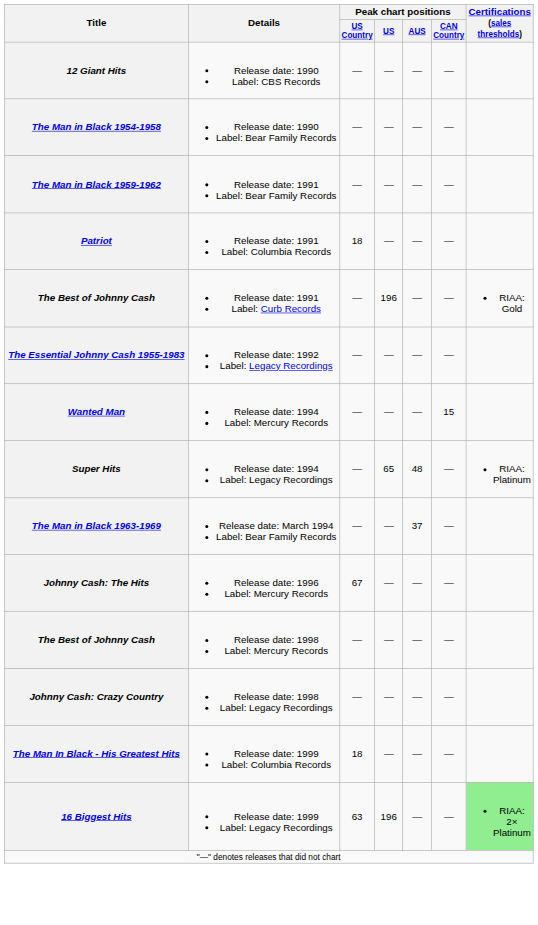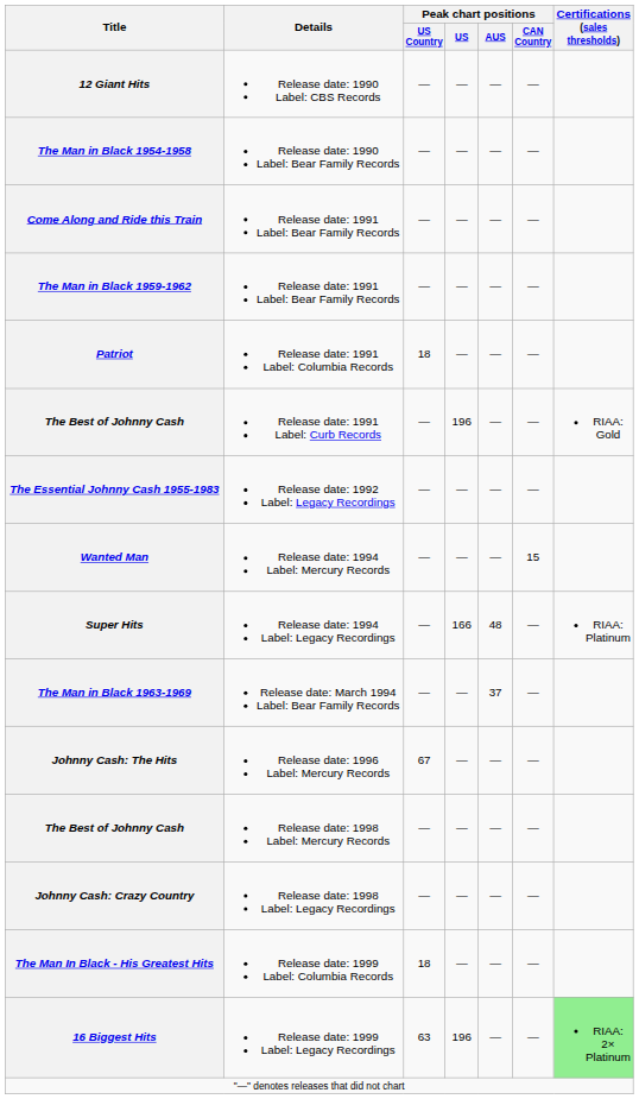 <table class="wikitable plainrowheaders" style="text-align:center;">
 <tr>
 <th rowspan="2" style="width:24em;">Title</th>
 <th rowspan="2" style="width:18em;">Details</th>
 <th colspan="4">Peak chart positions</th>
 <th rowspan="2"><a href='#'>Certifications</a><br><small>(<a href='#'>sales thresholds</a>)</small></th>
 </tr>
 <tr style="font-size:smaller;">
 <th style="width:45px;"><a href='#'>US Country</a></th>
 <th style="width:45px;"><a href='#'>US</a></th>
 <th style="width:45px;"><a href='#'>AUS</a></th>
 <th style="width:45px;"><a href='#'>CAN Country</a></th>
 </tr>
 <tr>
 <th scope="row"><em>12 Giant Hits</em></th>
 <td><br><ul><li>Release date: 1990</li><li>Label: CBS Records</li></ul></td>
 <td>—</td>
 <td>—</td>
 <td>—</td>
 <td>—</td>
 <td></td>
 </tr>
 <tr>
 <th scope="row"><em><a href='#'>The Man in Black 1954-1958</a></em></th>
 <td><br><ul><li>Release date: 1990</li><li>Label: Bear Family Records</li></ul></td>
+<td>—</td>
+<td>—</td>
+<td>—</td>
+<td>—</td>
+<td></td>
+</tr>
+<tr>
+<th scope="row"><em><a href='#'>Come Along and Ride this Train</a></em></th>
+<td><br><ul><li>Release date: 1991</li><li>Label: Bear Family Records</li></ul></td>
 <td>—</td>
 <td>—</td>
 <td>—</td>
 <td>—</td>
 <td></td>
 </tr>
 <tr>
 <th scope="row"><em><a href='#'>The Man in Black 1959-1962</a></em></th>
 <td><br><ul><li>Release date: 1991</li><li>Label: Bear Family Records</li></ul></td>
 <td>—</td>
 <td>—</td>
 <td>—</td>
 <td>—</td>
 <td></td>
 </tr>
 <tr>
 <th scope="row"><em><a href='#'>Patriot</a></em></th>
 <td><br><ul><li>Release date: 1991</li><li>Label: Columbia Records</li></ul></td>
 <td>18</td>
 <td>—</td>
 <td>—</td>
 <td>—</td>
 <td></td>
 </tr>
 <tr>
 <th scope="row"><em>The Best of Johnny Cash</em></th>
 <td><br><ul><li>Release date: 1991</li><li>Label: <a href='#'>Curb Records</a></li></ul></td>
 <td>—</td>
 <td>196</td>
 <td>—</td>
 <td>—</td>
 <td><br><ul><li>RIAA: Gold</li></ul></td>
 </tr>
 <tr>
 <th scope="row"><em><a href='#'>The Essential Johnny Cash 1955-1983</a></em></th>
 <td><br><ul><li>Release date: 1992</li><li>Label: <a href='#'>Legacy Recordings</a></li></ul></td>
 <td>—</td>
 <td>—</td>
 <td>—</td>
 <td>—</td>
 <td></td>
 </tr>
 <tr>
 <th scope="row"><em><a href='#'>Wanted Man</a></em></th>
 <td><br><ul><li>Release date: 1994</li><li>Label: Mercury Records</li></ul></td>
 <td>—</td>
 <td>—</td>
 <td>—</td>
 <td>15</td>
 <td></td>
 </tr>
 <tr>
 <th scope="row"><em>Super Hits</em></th>
 <td><br><ul><li>Release date: 1994</li><li>Label: Legacy Recordings</li></ul></td>
 <td>—</td>
-<td>65</td>
+<td>166</td>
 <td>48</td>
 <td>—</td>
 <td><br><ul><li>RIAA: Platinum</li></ul></td>
 </tr>
 <tr>
 <th scope="row"><em><a href='#'>The Man in Black 1963-1969</a></em></th>
 <td><br><ul><li>Release date: March 1994</li><li>Label: Bear Family Records</li></ul></td>
 <td>—</td>
 <td>—</td>
 <td>37</td>
 <td>—</td>
 <td></td>
 </tr>
 <tr>
 <th scope="row"><em>Johnny Cash: The Hits</em></th>
 <td><br><ul><li>Release date: 1996</li><li>Label: Mercury Records</li></ul></td>
 <td>67</td>
 <td>—</td>
 <td>—</td>
 <td>—</td>
 <td></td>
 </tr>
 <tr>
 <th scope="row"><em>The Best of Johnny Cash</em></th>
 <td><br><ul><li>Release date: 1998</li><li>Label: Mercury Records</li></ul></td>
 <td>—</td>
 <td>—</td>
 <td>—</td>
 <td>—</td>
 <td></td>
 </tr>
 <tr>
 <th scope="row"><em>Johnny Cash: Crazy Country</em></th>
 <td><br><ul><li>Release date: 1998</li><li>Label: Legacy Recordings</li></ul></td>
 <td>—</td>
 <td>—</td>
 <td>—</td>
 <td>—</td>
 <td></td>
 </tr>
 <tr>
 <th scope="row"><em><a href='#'>The Man In Black - His Greatest Hits</a></em></th>
 <td><br><ul><li>Release date: 1999</li><li>Label: Columbia Records</li></ul></td>
 <td>18</td>
 <td>—</td>
 <td>—</td>
 <td>—</td>
 <td></td>
 </tr>
 <tr>
 <th scope="row"><em><a href='#'>16 Biggest Hits</a></em></th>
 <td><br><ul><li>Release date: 1999</li><li>Label: Legacy Recordings</li></ul></td>
 <td>63</td>
 <td>196</td>
 <td>—</td>
 <td>—</td>
 <td style="background: lightgreen;"><br><ul><li>RIAA: 2× Platinum</li></ul></td>
 </tr>
 <tr>
 <td colspan="7" style="font-size:85%">"—" denotes releases that did not chart</td>
 </tr>
 </table>
